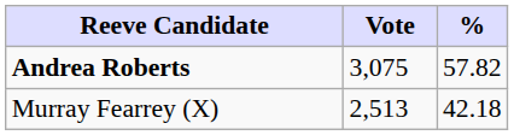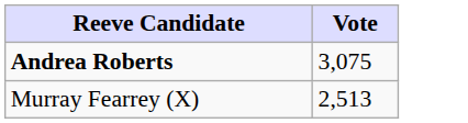 <table class="wikitable">
 <tr>
 <th style="background:#ddf; width:200px;">Reeve Candidate</th>
 <th style="background:#ddf; width:50px;">Vote</th>
-<th style="background:#ddf; width:30px;">%</th>
 </tr>
 <tr>
 <td><strong>Andrea Roberts</strong></td>
 <td>3,075</td>
-<td>57.82</td>
 </tr>
 <tr>
 <td>Murray Fearrey (X)</td>
 <td>2,513</td>
-<td>42.18</td>
 </tr>
 </table>
